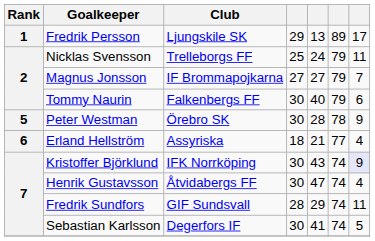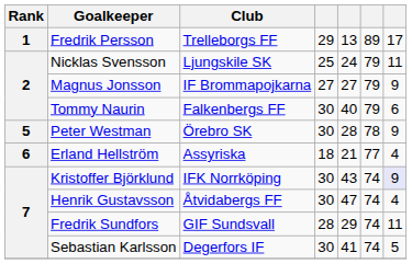 <table class="wikitable sortable" style="text-align:center">
 <tr>
 <th>Rank</th>
 <th>Goalkeeper</th>
 <th>Club<br></th>
 <th></th>
 <th></th>
 <th></th>
 <th></th>
 </tr>
 <tr>
 <th>1</th>
 <td align="left"> <a href='#'>Fredrik Persson</a></td>
-<td align="left"><a href='#'>Ljungskile SK</a></td>
+<td align="left"><a href='#'>Trelleborgs FF</a></td>
 <td align=center>29</td>
 <td align=center>13</td>
 <td align=center>89</td>
 <td align=center>17</td>
 </tr>
 <tr>
 <th rowspan=3>2</th>
 <td align="left"> Nicklas Svensson</td>
-<td align="left"><a href='#'>Trelleborgs FF</a></td>
+<td align="left"><a href='#'>Ljungskile SK</a></td>
 <td align=center>25</td>
 <td align=center>24</td>
 <td align=center>79</td>
 <td align=center>11</td>
 </tr>
 <tr>
 <td align="left"> <a href='#'>Magnus Jonsson</a></td>
 <td align="left"><a href='#'>IF Brommapojkarna</a></td>
 <td align=center>27</td>
 <td align=center>27</td>
 <td align=center>79</td>
-<td align=center>7</td>
+<td align=center>9</td>
 </tr>
 <tr>
 <td align="left"> <a href='#'>Tommy Naurin</a></td>
 <td align="left"><a href='#'>Falkenbergs FF</a></td>
 <td align=center>30</td>
 <td align=center>40</td>
 <td align=center>79</td>
 <td align=center>6</td>
 </tr>
 <tr>
 <th>5</th>
 <td align="left"> <a href='#'>Peter Westman</a></td>
 <td align="left"><a href='#'>Örebro SK</a></td>
 <td align=center>30</td>
 <td align=center>28</td>
 <td align=center>78</td>
 <td align=center>9</td>
 </tr>
 <tr>
 <th rowspan=1>6</th>
 <td align="left"> <a href='#'>Erland Hellström</a></td>
 <td align="left"><a href='#'>Assyriska</a></td>
 <td align=center>18</td>
 <td align=center>21</td>
 <td align=center>77</td>
 <td align=center>4</td>
 </tr>
 <tr>
 <th rowspan=4>7</th>
 <td align="left"> <a href='#'>Kristoffer Björklund</a></td>
 <td align="left"><a href='#'>IFK Norrköping</a></td>
 <td align=center>30</td>
 <td align=center>43</td>
 <td align=center>74</td>
 <td align=center style="background: lavender;">9</td>
 </tr>
 <tr>
 <td align="left"> <a href='#'>Henrik Gustavsson</a></td>
 <td align="left"><a href='#'>Åtvidabergs FF</a></td>
 <td align=center>30</td>
 <td align=center>47</td>
 <td align=center>74</td>
 <td align=center>4</td>
 </tr>
 <tr>
 <td align="left"> <a href='#'>Fredrik Sundfors</a></td>
 <td align="left"><a href='#'>GIF Sundsvall</a></td>
 <td align=center>28</td>
 <td align=center>29</td>
 <td align=center>74</td>
 <td align=center>11</td>
 </tr>
 <tr>
 <td align="left"> Sebastian Karlsson</td>
 <td align="left"><a href='#'>Degerfors IF</a></td>
 <td align=center>30</td>
 <td align=center>41</td>
 <td align=center>74</td>
 <td align=center>5</td>
 </tr>
 <tr>
 </tr>
 </table>
